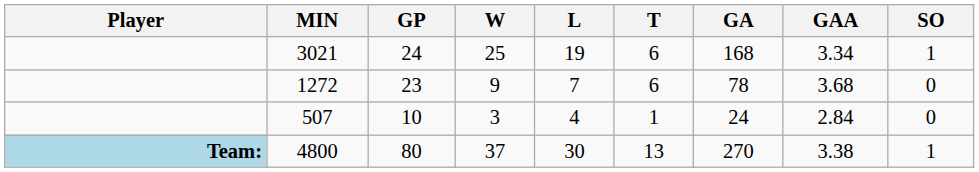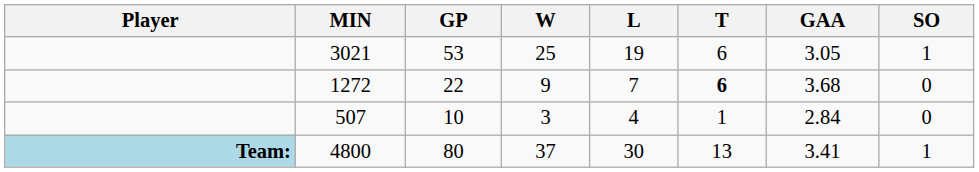 <table class="wikitable sortable" width="60%">
 <tr>
 <th bgcolor="#DDDDFF" width="10%">Player</th>
 <th width="3%" bgcolor="#DDDDFF" title="Minutes played">MIN</th>
 <th width="3%" bgcolor="#DDDDFF" title="Games played in">GP</th>
 <th width="3%" bgcolor="#DDDDFF" title="Wins">W</th>
 <th width="3%" bgcolor="#DDDDFF"title="Losses">L</th>
 <th width="3%" bgcolor="#DDDDFF" title="Ties">T</th>
-<th width="3%" bgcolor="#DDDDFF" title="Goals against">GA</th>
 <th width="3%" bgcolor="#DDDDFF" title="Goals against average">GAA</th>
 <th width="3%" bgcolor="#DDDDFF"title="Shut-outs">SO</th>
 </tr>
 <tr align="center">
 <td align="right"></td>
 <td>3021</td>
-<td>24</td>
+<td>53</td>
 <td>25</td>
 <td>19</td>
 <td>6</td>
-<td>168</td>
-<td>3.34</td>
+<td>3.05</td>
 <td>1</td>
 </tr>
 <tr align="center">
 <td align="right"></td>
 <td>1272</td>
-<td>23</td>
+<td>22</td>
 <td>9</td>
 <td>7</td>
-<td>6</td>
-<td>78</td>
+<td><strong>6</strong></td>
 <td>3.68</td>
 <td>0</td>
 </tr>
 <tr align="center">
 <td align="right"></td>
 <td>507</td>
 <td>10</td>
 <td>3</td>
 <td>4</td>
 <td>1</td>
-<td>24</td>
 <td>2.84</td>
 <td>0</td>
 </tr>
 <tr align="center">
 <td align="right" style="background: lightblue;"><strong>Team:</strong></td>
 <td>4800</td>
 <td>80</td>
 <td>37</td>
 <td>30</td>
 <td>13</td>
-<td>270</td>
-<td>3.38</td>
+<td>3.41</td>
 <td>1</td>
 </tr>
 </table>
